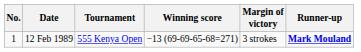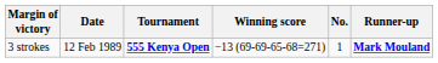 <table class="wikitable" style="font-size:95%;">
 <tr>
-<th>No.</th>
+<th>Margin of<br>victory</th>
 <th>Date</th>
 <th>Tournament</th>
 <th>Winning score</th>
-<th>Margin of<br>victory</th>
+<th>No.</th>
 <th>Runner-up</th>
 </tr>
 <tr>
+<td>3 strokes</td>
+<td align=right>12 Feb 1989</td>
+<td><strong><a href='#'>555 Kenya Open</a></strong></td>
+<td>−13 (69-69-65-68=271)</td>
 <td align=center>1</td>
-<td align=right>12 Feb 1989</td>
-<td><a href='#'>555 Kenya Open</a></td>
-<td>−13 (69-69-65-68=271)</td>
-<td>3 strokes</td>
 <td><strong> <a href='#'>Mark Mouland</a></strong></td>
 </tr>
 </table>
